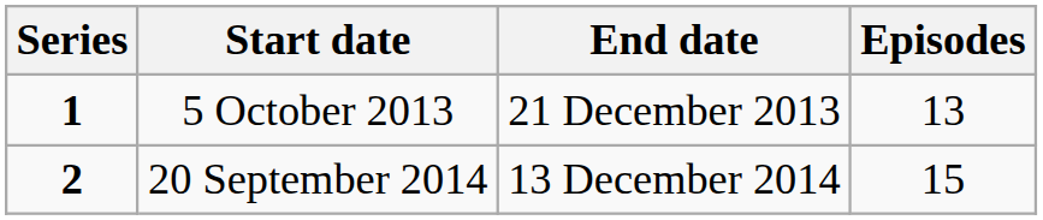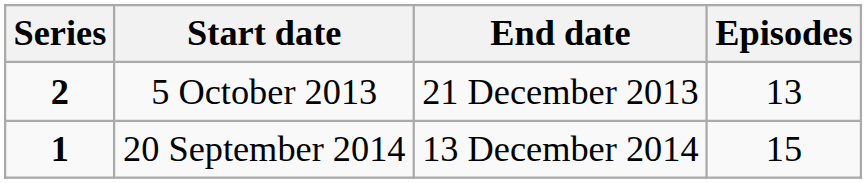 <table class="wikitable" style="text-align:center;">
 <tr>
 <th>Series</th>
 <th>Start date</th>
 <th>End date</th>
 <th>Episodes</th>
 </tr>
 <tr>
-<td><strong>1</strong></td>
+<td><strong>2</strong></td>
 <td>5 October 2013</td>
 <td>21 December 2013</td>
 <td>13</td>
 </tr>
 <tr>
-<td><strong>2</strong></td>
+<td><strong>1</strong></td>
 <td>20 September 2014</td>
 <td>13 December 2014</td>
 <td>15</td>
 </tr>
 </table>
